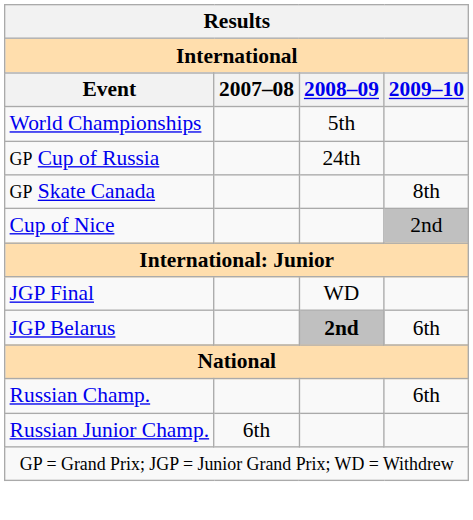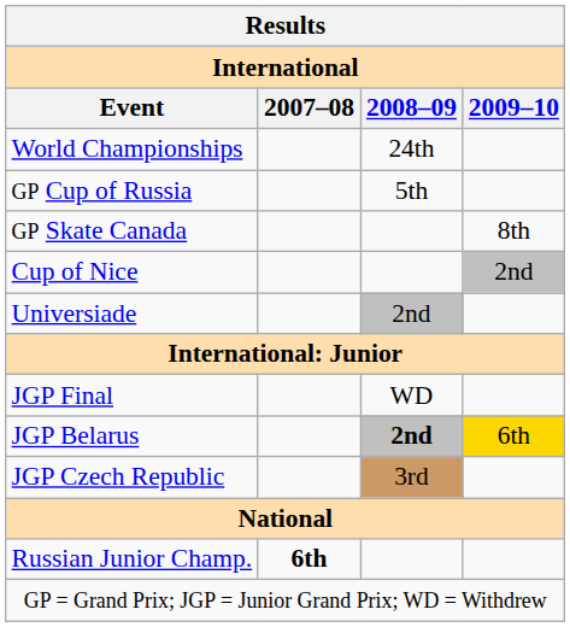 <table class="wikitable" style="text-align:center">
 <tr>
 <th colspan=4 align=center><strong>Results</strong></th>
 </tr>
 <tr>
 <th style="background-color: #ffdead; " colspan=4 align=center><strong>International</strong></th>
 </tr>
 <tr>
 <th>Event</th>
 <th>2007–08</th>
 <th><a href='#'>2008–09</a></th>
 <th><a href='#'>2009–10</a></th>
 </tr>
 <tr>
 <td align=left><a href='#'>World Championships</a></td>
 <td></td>
-<td>5th</td>
+<td>24th</td>
 <td></td>
 </tr>
 <tr>
 <td align=left><small>GP</small> <a href='#'>Cup of Russia</a></td>
 <td></td>
-<td>24th</td>
+<td>5th</td>
 <td></td>
 </tr>
 <tr>
 <td align=left><small>GP</small> <a href='#'>Skate Canada</a></td>
 <td></td>
 <td></td>
 <td>8th</td>
 </tr>
 <tr>
 <td align=left><a href='#'>Cup of Nice</a></td>
 <td></td>
 <td></td>
 <td bgcolor=silver>2nd</td>
 </tr>
 <tr>
+<td align=left><a href='#'>Universiade</a></td>
+<td></td>
+<td bgcolor=silver>2nd</td>
+<td></td>
+</tr>
+<tr>
 <th style="background-color: #ffdead; " colspan=4 align=center><strong>International: Junior</strong></th>
 </tr>
 <tr>
 <td align=left><a href='#'>JGP Final</a></td>
 <td></td>
 <td>WD</td>
 <td></td>
 </tr>
 <tr>
 <td align=left><a href='#'>JGP Belarus</a></td>
 <td></td>
 <td bgcolor=silver><strong>2nd</strong></td>
-<td>6th</td>
+<td style="background: gold;">6th</td>
+</tr>
+<tr>
+<td align=left><a href='#'>JGP Czech Republic</a></td>
+<td></td>
+<td bgcolor=cc9966>3rd</td>
+<td></td>
 </tr>
 <tr>
 <th style="background-color: #ffdead; " colspan=4 align=center><strong>National</strong></th>
 </tr>
 <tr>
-<td align=left><a href='#'>Russian Champ.</a></td>
-<td></td>
-<td></td>
-<td>6th</td>
-</tr>
-<tr>
 <td align=left><a href='#'>Russian Junior Champ.</a></td>
-<td>6th</td>
+<td><strong>6th</strong></td>
 <td></td>
 <td></td>
 </tr>
 <tr>
 <td colspan=4 align=center><small> GP = Grand Prix; JGP = Junior Grand Prix; WD = Withdrew </small></td>
 </tr>
 </table>
